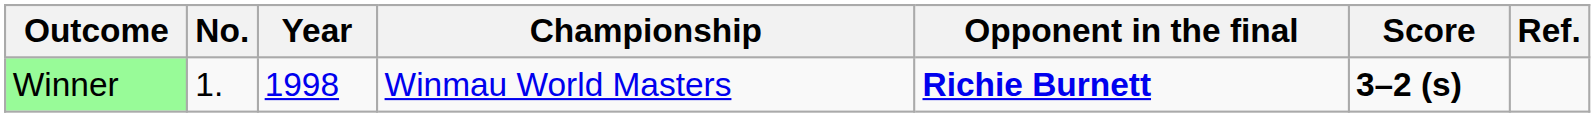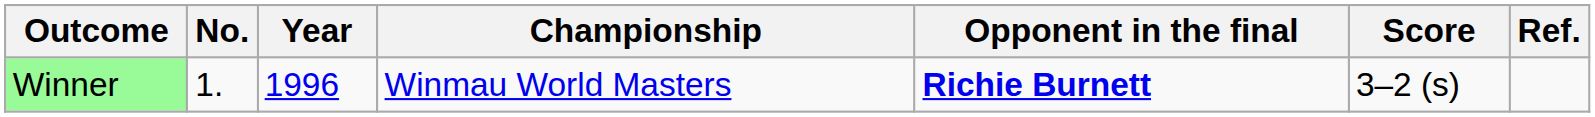 <table class="wikitable">
 <tr>
 <th width="80">Outcome</th>
 <th width="20">No.</th>
 <th width="50">Year</th>
 <th style="width:250px;">Championship</th>
 <th style="width:200px;">Opponent in the final</th>
 <th width="70">Score</th>
 <th width="20">Ref.</th>
 </tr>
 <tr>
 <td style="background:#98FB98">Winner</td>
 <td>1.</td>
-<td><a href='#'>1998</a></td>
+<td><a href='#'>1996</a></td>
 <td><a href='#'>Winmau World Masters</a></td>
 <td><strong> <a href='#'>Richie Burnett</a></strong></td>
-<td><strong>3–2 (s)</strong></td>
+<td>3–2 (s)</td>
 <td align="center"></td>
 </tr>
 </table>
